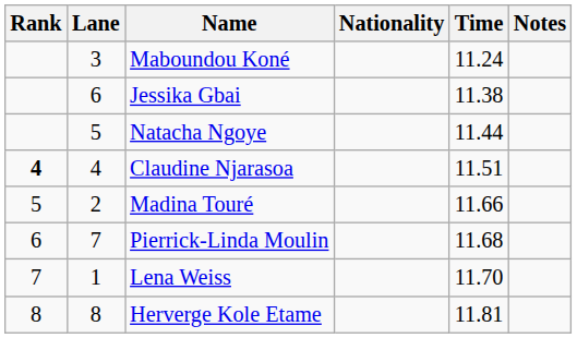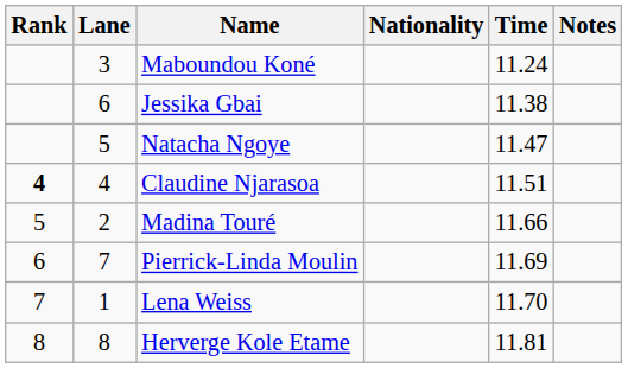 <table class="wikitable sortable" style="text-align:center;font-size:95%">
 <tr>
 <th>Rank</th>
 <th>Lane</th>
 <th>Name</th>
 <th>Nationality</th>
 <th>Time</th>
 <th>Notes</th>
 </tr>
 <tr>
 <td></td>
 <td>3</td>
 <td align=left><a href='#'>Maboundou Koné</a></td>
 <td align=left></td>
 <td>11.24</td>
 <td></td>
 </tr>
 <tr>
 <td></td>
 <td>6</td>
 <td align=left><a href='#'>Jessika Gbai</a></td>
 <td align=left></td>
 <td>11.38</td>
 <td></td>
 </tr>
 <tr>
 <td></td>
 <td>5</td>
 <td align=left><a href='#'>Natacha Ngoye</a></td>
 <td align=left></td>
-<td>11.44</td>
+<td>11.47</td>
 <td></td>
 </tr>
 <tr>
 <td><strong>4</strong></td>
 <td>4</td>
 <td align=left><a href='#'>Claudine Njarasoa</a></td>
 <td align=left></td>
 <td>11.51</td>
 <td></td>
 </tr>
 <tr>
 <td>5</td>
 <td>2</td>
 <td align=left><a href='#'>Madina Touré</a></td>
 <td align=left></td>
 <td>11.66</td>
 <td></td>
 </tr>
 <tr>
 <td>6</td>
 <td>7</td>
 <td align=left><a href='#'>Pierrick-Linda Moulin</a></td>
 <td align=left></td>
-<td>11.68</td>
+<td>11.69</td>
 <td></td>
 </tr>
 <tr>
 <td>7</td>
 <td>1</td>
 <td align=left><a href='#'>Lena Weiss</a></td>
 <td align=left></td>
 <td>11.70</td>
 <td></td>
 </tr>
 <tr>
 <td>8</td>
 <td>8</td>
 <td align=left><a href='#'>Herverge Kole Etame</a></td>
 <td align=left></td>
 <td>11.81</td>
 <td></td>
 </tr>
 </table>
